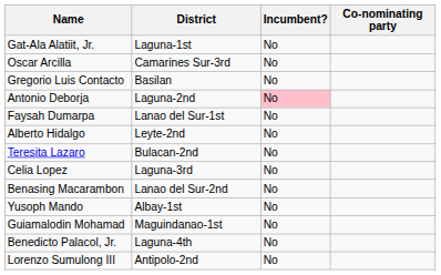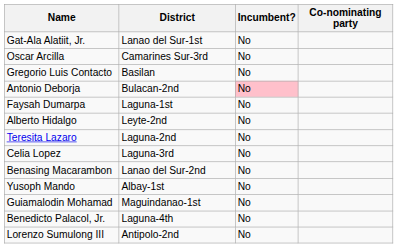 <table class=wikitable>
 <tr>
 <th width=200px>Name</th>
 <th width=200px>District</th>
 <th>Incumbent?</th>
 <th width=160px>Co-nominating party</th>
 </tr>
 <tr>
 <td>Gat-Ala Alatiit, Jr.</td>
-<td>Laguna-1st</td>
+<td>Lanao del Sur-1st</td>
 <td>No</td>
 <td></td>
 </tr>
 <tr>
 <td>Oscar Arcilla</td>
 <td>Camarines Sur-3rd</td>
 <td>No</td>
 <td></td>
 </tr>
 <tr>
 <td>Gregorio Luis Contacto</td>
 <td>Basilan</td>
 <td>No</td>
 <td></td>
 </tr>
 <tr>
 <td>Antonio Deborja</td>
-<td>Laguna-2nd</td>
+<td>Bulacan-2nd</td>
 <td style="background: pink;">No</td>
 <td></td>
 </tr>
 <tr>
 <td>Faysah Dumarpa</td>
-<td>Lanao del Sur-1st</td>
+<td>Laguna-1st</td>
 <td>No</td>
 </tr>
 <tr>
 <td>Alberto Hidalgo</td>
 <td>Leyte-2nd</td>
 <td>No</td>
 <td></td>
 </tr>
 <tr>
 <td><a href='#'>Teresita Lazaro</a></td>
-<td>Bulacan-2nd</td>
+<td>Laguna-2nd</td>
 <td>No</td>
 <td></td>
 </tr>
 <tr>
 <td>Celia Lopez</td>
 <td>Laguna-3rd</td>
 <td>No</td>
 <td></td>
 </tr>
 <tr>
 <td>Benasing Macarambon</td>
 <td>Lanao del Sur-2nd</td>
 <td>No</td>
 <td></td>
 </tr>
 <tr>
 <td>Yusoph Mando</td>
 <td>Albay-1st</td>
 <td>No</td>
 <td></td>
 </tr>
 <tr>
 <td>Guiamalodin Mohamad</td>
 <td>Maguindanao-1st</td>
 <td>No</td>
 <td></td>
 </tr>
 <tr>
 <td>Benedicto Palacol, Jr.</td>
 <td>Laguna-4th</td>
 <td>No</td>
 <td></td>
 </tr>
 <tr>
 <td>Lorenzo Sumulong III</td>
 <td>Antipolo-2nd</td>
 <td>No</td>
 <td></td>
 </tr>
 </table>
